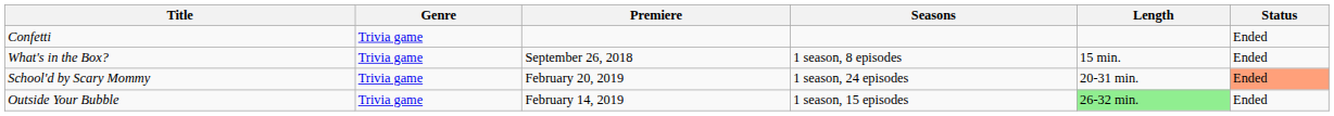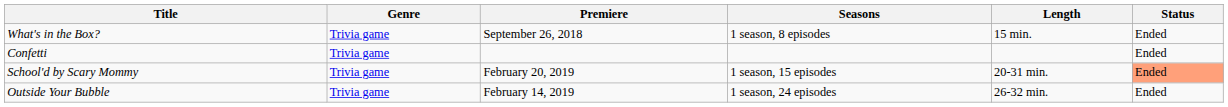 <table class="wikitable sortable" style="width:100%">
 <tr>
 <th>Title</th>
 <th>Genre</th>
 <th>Premiere</th>
 <th>Seasons</th>
 <th>Length</th>
 <th>Status</th>
 </tr>
 <tr>
+<td><em>What's in the Box?</em></td>
+<td><a href='#'>Trivia game</a></td>
+<td>September 26, 2018</td>
+<td>1 season, 8 episodes</td>
+<td>15 min.</td>
+<td>Ended</td>
+</tr>
+<tr>
 <td><em>Confetti</em></td>
 <td><a href='#'>Trivia game</a></td>
 <td></td>
 <td></td>
 <td></td>
 <td>Ended</td>
 </tr>
 <tr>
-<td><em>What's in the Box?</em></td>
-<td><a href='#'>Trivia game</a></td>
-<td>September 26, 2018</td>
-<td>1 season, 8 episodes</td>
-<td>15 min.</td>
-<td>Ended</td>
-</tr>
-<tr>
 <td><em>School'd by Scary Mommy</em></td>
 <td><a href='#'>Trivia game</a></td>
 <td>February 20, 2019</td>
-<td>1 season, 24 episodes</td>
+<td>1 season, 15 episodes</td>
 <td>20-31 min.</td>
 <td style="background: lightsalmon;">Ended</td>
 </tr>
 <tr>
 <td><em>Outside Your Bubble</em></td>
 <td><a href='#'>Trivia game</a></td>
 <td>February 14, 2019</td>
-<td>1 season, 15 episodes</td>
-<td style="background: lightgreen;">26-32 min.</td>
+<td>1 season, 24 episodes</td>
+<td>26-32 min.</td>
 <td>Ended</td>
 </tr>
 </table>
